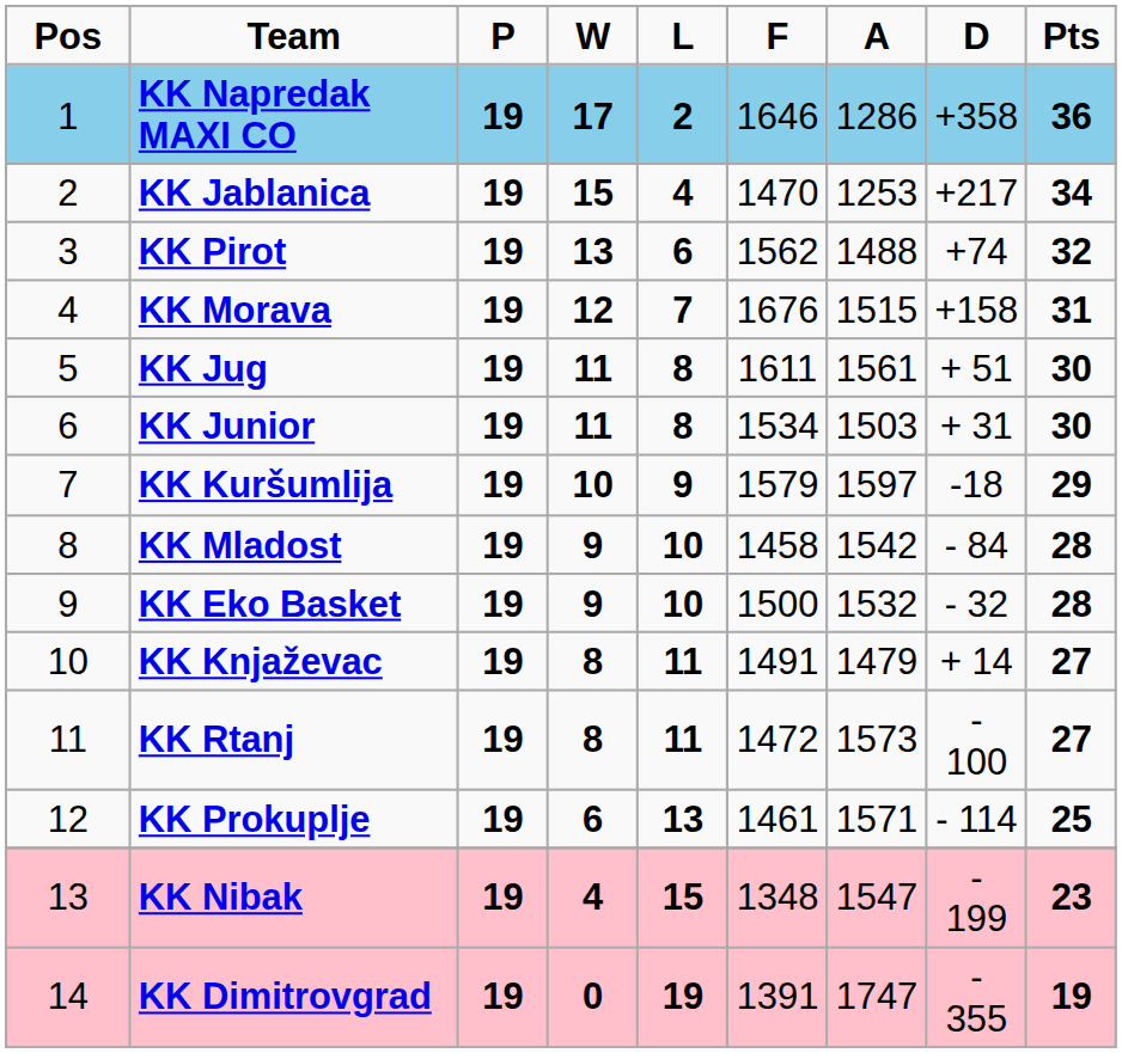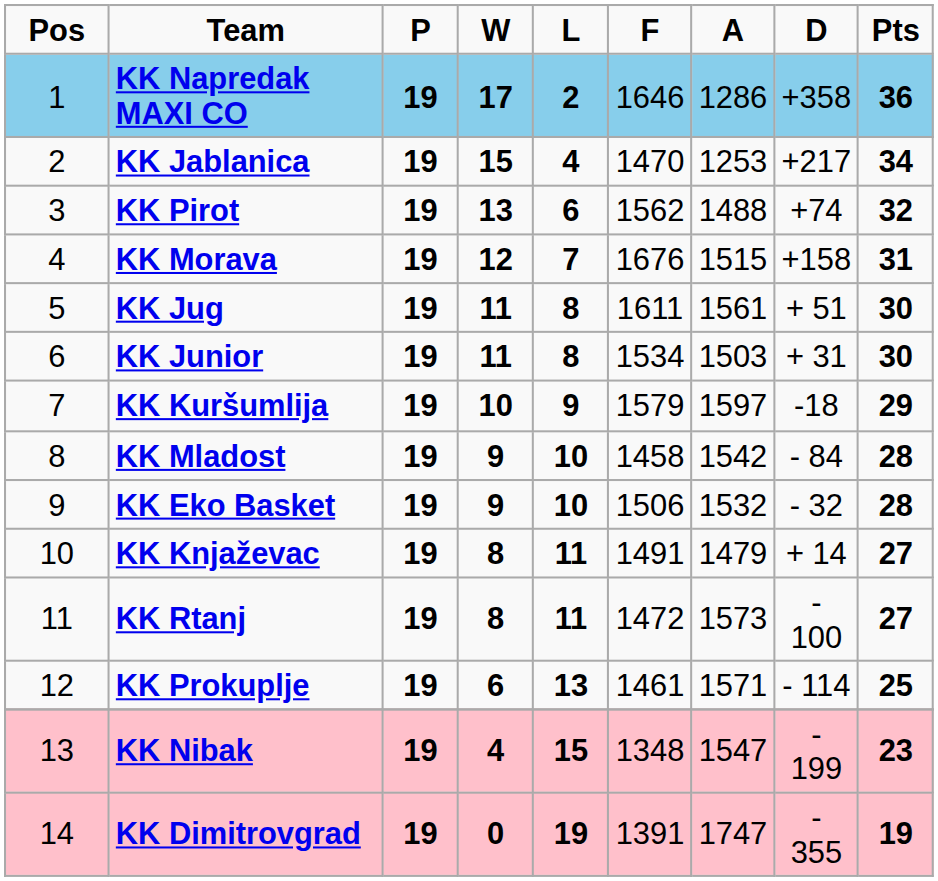 <table class="wikitable sortable" style="text-align: center; font-size:95%">
 <tr>
 <td width="44"><strong>Pos</strong></td>
 <td width="128"><strong>Team</strong></td>
 <td width="30"><strong>P</strong></td>
 <td width="30"><strong>W</strong></td>
 <td width="30"><strong>L</strong></td>
 <td width="30"><strong>F</strong></td>
 <td width="30"><strong>A</strong></td>
 <td width="30"><strong>D</strong></td>
 <td width="30"><strong>Pts</strong></td>
 </tr>
 <tr bgcolor="87ceeb">
 <td>1</td>
 <td align="left"><strong><a href='#'>KK Napredak MAXI CO</a></strong></td>
 <td><strong>19</strong></td>
 <td><strong>17</strong></td>
 <td><strong>2</strong></td>
 <td>1646</td>
 <td>1286</td>
 <td>+358</td>
 <td><strong>36</strong></td>
 </tr>
 <tr>
 <td>2</td>
 <td align="left"><strong><a href='#'>KK Jablanica</a></strong></td>
 <td><strong>19</strong></td>
 <td><strong>15</strong></td>
 <td><strong>4</strong></td>
 <td>1470</td>
 <td>1253</td>
 <td>+217</td>
 <td><strong>34</strong></td>
 </tr>
 <tr>
 <td>3</td>
 <td align="left"><strong><a href='#'>KK Pirot</a></strong></td>
 <td><strong>19</strong></td>
 <td><strong>13</strong></td>
 <td><strong>6</strong></td>
 <td>1562</td>
 <td>1488</td>
 <td>+74</td>
 <td><strong>32</strong></td>
 </tr>
 <tr>
 <td>4</td>
 <td align="left"><strong><a href='#'>KK Morava</a></strong></td>
 <td><strong>19</strong></td>
 <td><strong>12</strong></td>
 <td><strong>7</strong></td>
 <td>1676</td>
 <td>1515</td>
 <td>+158</td>
 <td><strong>31</strong></td>
 </tr>
 <tr>
 <td>5</td>
 <td align="left"><strong><a href='#'>KK Jug</a></strong></td>
 <td><strong>19</strong></td>
 <td><strong>11</strong></td>
 <td><strong>8</strong></td>
 <td>1611</td>
 <td>1561</td>
 <td>+ 51</td>
 <td><strong>30</strong></td>
 </tr>
 <tr>
 <td>6</td>
 <td align="left"><strong><a href='#'>KK Junior</a></strong></td>
 <td><strong>19</strong></td>
 <td><strong>11</strong></td>
 <td><strong>8</strong></td>
 <td>1534</td>
 <td>1503</td>
 <td>+ 31</td>
 <td><strong>30</strong></td>
 </tr>
 <tr>
 <td>7</td>
 <td align="left"><strong><a href='#'>KK Kuršumlija</a></strong></td>
 <td><strong>19</strong></td>
 <td><strong>10</strong></td>
 <td><strong>9</strong></td>
 <td>1579</td>
 <td>1597</td>
 <td>-18</td>
 <td><strong>29</strong></td>
 </tr>
 <tr>
 <td>8</td>
 <td align="left"><strong><a href='#'>KK Mladost</a></strong></td>
 <td><strong>19</strong></td>
 <td><strong>9</strong></td>
 <td><strong>10</strong></td>
 <td>1458</td>
 <td>1542</td>
 <td>- 84</td>
 <td><strong>28</strong></td>
 </tr>
 <tr>
 <td>9</td>
 <td align="left"><strong><a href='#'>KK Eko Basket</a></strong></td>
 <td><strong>19</strong></td>
 <td><strong>9</strong></td>
 <td><strong>10</strong></td>
-<td>1500</td>
+<td>1506</td>
 <td>1532</td>
 <td>- 32</td>
 <td><strong>28</strong></td>
 </tr>
 <tr>
 <td>10</td>
 <td align="left"><strong> <a href='#'>KK Knjaževac</a></strong></td>
 <td><strong>19</strong></td>
 <td><strong>8</strong></td>
 <td><strong>11</strong></td>
 <td>1491</td>
 <td>1479</td>
 <td>+ 14</td>
 <td><strong>27</strong></td>
 </tr>
 <tr>
 <td>11</td>
 <td align="left"><strong><a href='#'>KK Rtanj</a></strong></td>
 <td><strong>19</strong></td>
 <td><strong>8</strong></td>
 <td><strong>11</strong></td>
 <td>1472</td>
 <td>1573</td>
 <td>- 100</td>
 <td><strong>27</strong></td>
 </tr>
 <tr>
 <td>12</td>
 <td align="left"><strong><a href='#'>KK Prokuplje</a></strong></td>
 <td><strong>19</strong></td>
 <td><strong>6</strong></td>
 <td><strong>13</strong></td>
 <td>1461</td>
 <td>1571</td>
 <td>- 114</td>
 <td><strong>25</strong></td>
 </tr>
 <tr>
 </tr>
 <tr bgcolor="ffc0cb">
 <td>13</td>
 <td align="left"><strong><a href='#'>KK Nibak</a></strong></td>
 <td><strong>19</strong></td>
 <td><strong>4</strong></td>
 <td><strong>15</strong></td>
 <td>1348</td>
 <td>1547</td>
 <td>- 199</td>
 <td><strong>23</strong></td>
 </tr>
 <tr bgcolor="ffc0cb">
 <td>14</td>
 <td align="left"><strong><a href='#'>KK Dimitrovgrad</a></strong></td>
 <td><strong>19</strong></td>
 <td><strong>0</strong></td>
 <td><strong>19</strong></td>
 <td>1391</td>
 <td>1747</td>
 <td>- 355</td>
 <td><strong>19</strong></td>
 </tr>
 </table>
